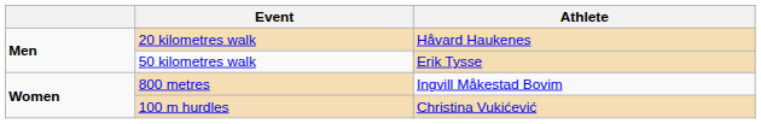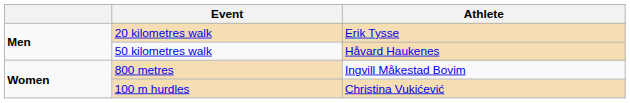 <table class=wikitable style="font-size:90%" width=60%>
 <tr>
 <th></th>
 <th>Event</th>
 <th>Athlete</th>
 </tr>
 <tr>
 <td rowspan=2><strong>Men</strong></td>
 <td bgcolor="wheat"><a href='#'>20 kilometres walk</a></td>
-<td bgcolor="wheat"><a href='#'>Håvard Haukenes</a></td>
+<td bgcolor="wheat"><a href='#'>Erik Tysse</a></td>
 </tr>
 <tr>
 <td><a href='#'>50 kilometres walk</a></td>
-<td bgcolor="wheat"><a href='#'>Erik Tysse</a></td>
+<td bgcolor="wheat"><a href='#'>Håvard Haukenes</a></td>
 </tr>
 <tr>
 <td rowspan=2><strong>Women</strong></td>
 <td bgcolor="wheat"><a href='#'>800 metres</a></td>
 <td><a href='#'>Ingvill Måkestad Bovim</a></td>
 </tr>
 <tr>
 <td bgcolor="wheat"><a href='#'>100 m hurdles</a></td>
 <td bgcolor="wheat"><a href='#'>Christina Vukićević</a></td>
 </tr>
 </table>
